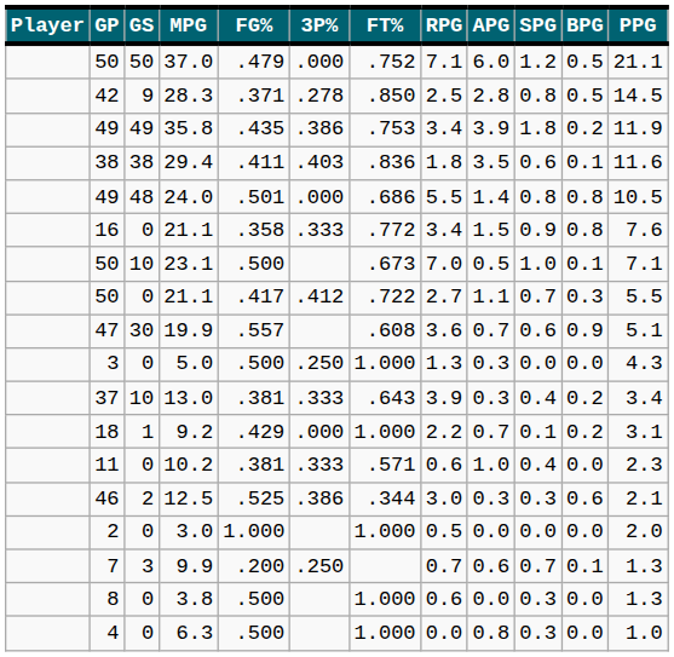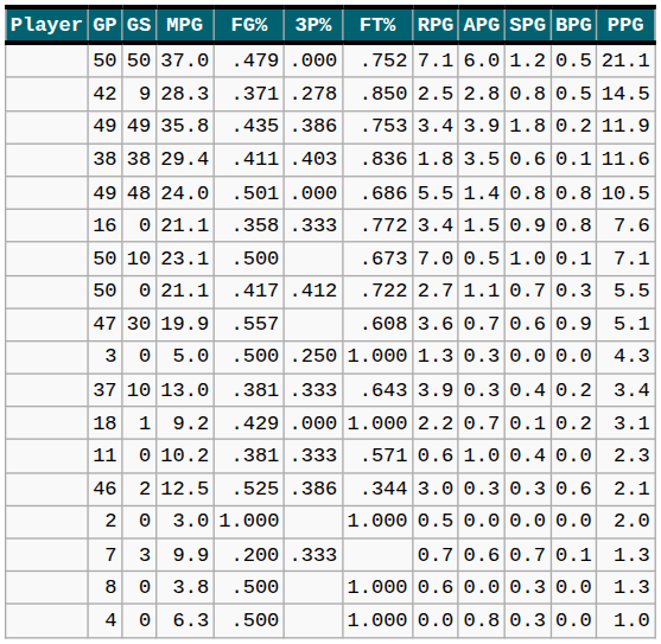 <table class="wikitable sortable" style="text-align:right;">
 <tr>
 <th style="background:#006271; color:#FFFFFF; border-top:#010101 3px solid; border-bottom:#010101 3px solid;">Player</th>
 <th style="background:#006271; color:#FFFFFF; border-top:#010101 3px solid; border-bottom:#010101 3px solid;">GP</th>
 <th style="background:#006271; color:#FFFFFF; border-top:#010101 3px solid; border-bottom:#010101 3px solid;">GS</th>
 <th style="background:#006271; color:#FFFFFF; border-top:#010101 3px solid; border-bottom:#010101 3px solid;">MPG</th>
 <th style="background:#006271; color:#FFFFFF; border-top:#010101 3px solid; border-bottom:#010101 3px solid;">FG%</th>
 <th style="background:#006271; color:#FFFFFF; border-top:#010101 3px solid; border-bottom:#010101 3px solid;">3P%</th>
 <th style="background:#006271; color:#FFFFFF; border-top:#010101 3px solid; border-bottom:#010101 3px solid;">FT%</th>
 <th style="background:#006271; color:#FFFFFF; border-top:#010101 3px solid; border-bottom:#010101 3px solid;">RPG</th>
 <th style="background:#006271; color:#FFFFFF; border-top:#010101 3px solid; border-bottom:#010101 3px solid;">APG</th>
 <th style="background:#006271; color:#FFFFFF; border-top:#010101 3px solid; border-bottom:#010101 3px solid;">SPG</th>
 <th style="background:#006271; color:#FFFFFF; border-top:#010101 3px solid; border-bottom:#010101 3px solid;">BPG</th>
 <th style="background:#006271; color:#FFFFFF; border-top:#010101 3px solid; border-bottom:#010101 3px solid;">PPG</th>
 </tr>
 <tr>
 <td></td>
 <td>50</td>
 <td>50</td>
 <td>37.0</td>
 <td>.479</td>
 <td>.000</td>
 <td>.752</td>
 <td>7.1</td>
 <td>6.0</td>
 <td>1.2</td>
 <td>0.5</td>
 <td>21.1</td>
 </tr>
 <tr>
 <td></td>
 <td>42</td>
 <td>9</td>
 <td>28.3</td>
 <td>.371</td>
 <td>.278</td>
 <td>.850</td>
 <td>2.5</td>
 <td>2.8</td>
 <td>0.8</td>
 <td>0.5</td>
 <td>14.5</td>
 </tr>
 <tr>
 <td></td>
 <td>49</td>
 <td>49</td>
 <td>35.8</td>
 <td>.435</td>
 <td>.386</td>
 <td>.753</td>
 <td>3.4</td>
 <td>3.9</td>
 <td>1.8</td>
 <td>0.2</td>
 <td>11.9</td>
 </tr>
 <tr>
 <td></td>
 <td>38</td>
 <td>38</td>
 <td>29.4</td>
 <td>.411</td>
 <td>.403</td>
 <td>.836</td>
 <td>1.8</td>
 <td>3.5</td>
 <td>0.6</td>
 <td>0.1</td>
 <td>11.6</td>
 </tr>
 <tr>
 <td></td>
 <td>49</td>
 <td>48</td>
 <td>24.0</td>
 <td>.501</td>
 <td>.000</td>
 <td>.686</td>
 <td>5.5</td>
 <td>1.4</td>
 <td>0.8</td>
 <td>0.8</td>
 <td>10.5</td>
 </tr>
 <tr>
 <td></td>
 <td>16</td>
 <td>0</td>
 <td>21.1</td>
 <td>.358</td>
 <td>.333</td>
 <td>.772</td>
 <td>3.4</td>
 <td>1.5</td>
 <td>0.9</td>
 <td>0.8</td>
 <td>7.6</td>
 </tr>
 <tr>
 <td></td>
 <td>50</td>
 <td>10</td>
 <td>23.1</td>
 <td>.500</td>
 <td></td>
 <td>.673</td>
 <td>7.0</td>
 <td>0.5</td>
 <td>1.0</td>
 <td>0.1</td>
 <td>7.1</td>
 </tr>
 <tr>
 <td></td>
 <td>50</td>
 <td>0</td>
 <td>21.1</td>
 <td>.417</td>
 <td>.412</td>
 <td>.722</td>
 <td>2.7</td>
 <td>1.1</td>
 <td>0.7</td>
 <td>0.3</td>
 <td>5.5</td>
 </tr>
 <tr>
 <td></td>
 <td>47</td>
 <td>30</td>
 <td>19.9</td>
 <td>.557</td>
 <td></td>
 <td>.608</td>
 <td>3.6</td>
 <td>0.7</td>
 <td>0.6</td>
 <td>0.9</td>
 <td>5.1</td>
 </tr>
 <tr>
 <td></td>
 <td>3</td>
 <td>0</td>
 <td>5.0</td>
 <td>.500</td>
 <td>.250</td>
 <td>1.000</td>
 <td>1.3</td>
 <td>0.3</td>
 <td>0.0</td>
 <td>0.0</td>
 <td>4.3</td>
 </tr>
 <tr>
 <td></td>
 <td>37</td>
 <td>10</td>
 <td>13.0</td>
 <td>.381</td>
 <td>.333</td>
 <td>.643</td>
 <td>3.9</td>
 <td>0.3</td>
 <td>0.4</td>
 <td>0.2</td>
 <td>3.4</td>
 </tr>
 <tr>
 <td></td>
 <td>18</td>
 <td>1</td>
 <td>9.2</td>
 <td>.429</td>
 <td>.000</td>
 <td>1.000</td>
 <td>2.2</td>
 <td>0.7</td>
 <td>0.1</td>
 <td>0.2</td>
 <td>3.1</td>
 </tr>
 <tr>
 <td></td>
 <td>11</td>
 <td>0</td>
 <td>10.2</td>
 <td>.381</td>
 <td>.333</td>
 <td>.571</td>
 <td>0.6</td>
 <td>1.0</td>
 <td>0.4</td>
 <td>0.0</td>
 <td>2.3</td>
 </tr>
 <tr>
 <td></td>
 <td>46</td>
 <td>2</td>
 <td>12.5</td>
 <td>.525</td>
 <td>.386</td>
 <td>.344</td>
 <td>3.0</td>
 <td>0.3</td>
 <td>0.3</td>
 <td>0.6</td>
 <td>2.1</td>
 </tr>
 <tr>
 <td></td>
 <td>2</td>
 <td>0</td>
 <td>3.0</td>
 <td>1.000</td>
 <td></td>
 <td>1.000</td>
 <td>0.5</td>
 <td>0.0</td>
 <td>0.0</td>
 <td>0.0</td>
 <td>2.0</td>
 </tr>
 <tr>
 <td></td>
 <td>7</td>
 <td>3</td>
 <td>9.9</td>
 <td>.200</td>
-<td>.250</td>
+<td>.333</td>
 <td></td>
 <td>0.7</td>
 <td>0.6</td>
 <td>0.7</td>
 <td>0.1</td>
 <td>1.3</td>
 </tr>
 <tr>
 <td></td>
 <td>8</td>
 <td>0</td>
 <td>3.8</td>
 <td>.500</td>
 <td></td>
 <td>1.000</td>
 <td>0.6</td>
 <td>0.0</td>
 <td>0.3</td>
 <td>0.0</td>
 <td>1.3</td>
 </tr>
 <tr>
 <td></td>
 <td>4</td>
 <td>0</td>
 <td>6.3</td>
 <td>.500</td>
 <td></td>
 <td>1.000</td>
 <td>0.0</td>
 <td>0.8</td>
 <td>0.3</td>
 <td>0.0</td>
 <td>1.0</td>
 </tr>
 </table>
